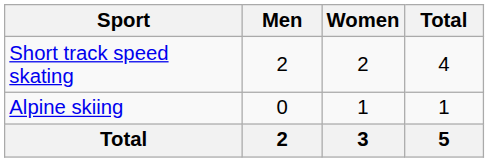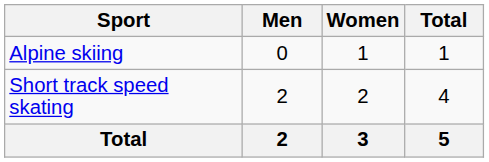 <table class="wikitable sortable" style="text-align:center;">
 <tr>
 <th width=180>Sport</th>
 <th width=55>Men</th>
 <th width=55>Women</th>
 <th width=55>Total</th>
 </tr>
 <tr>
+<td align=left><a href='#'>Alpine skiing</a></td>
+<td>0</td>
+<td>1</td>
+<td>1</td>
+</tr>
+<tr>
 <td align=left><a href='#'>Short track speed skating</a></td>
 <td>2</td>
 <td>2</td>
 <td>4</td>
-</tr>
-<tr>
-<td align=left><a href='#'>Alpine skiing</a></td>
-<td>0</td>
-<td>1</td>
-<td>1</td>
 </tr>
 <tr>
 <th>Total</th>
 <th>2</th>
 <th>3</th>
 <th>5</th>
 </tr>
 </table>
